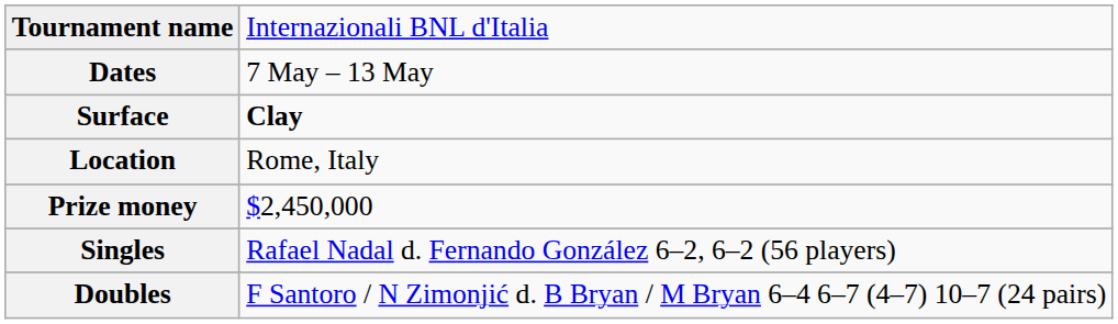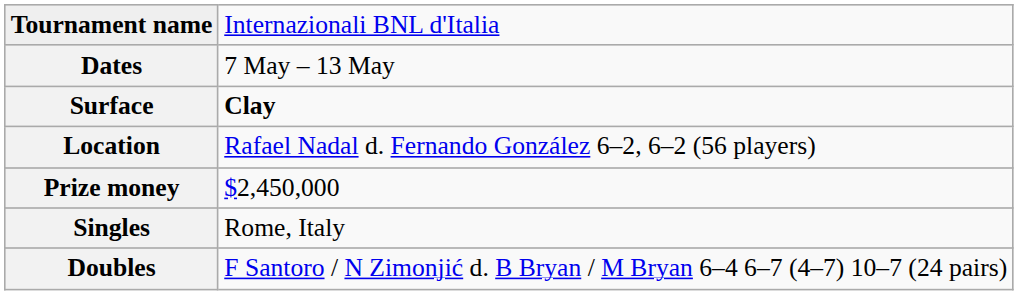 <table class="wikitable">
 <tr>
 <td bgcolor="#EFEFEF"><strong>Tournament name</strong></td>
 <td><a href='#'>Internazionali BNL d'Italia</a></td>
 </tr>
 <tr>
 <th>Dates</th>
 <td>7 May – 13 May</td>
 </tr>
 <tr>
 <th>Surface</th>
 <td><strong>Clay</strong></td>
 </tr>
 <tr>
 <th>Location</th>
-<td>Rome, Italy</td>
+<td><a href='#'>Rafael Nadal</a> d. <a href='#'>Fernando González</a> 6–2, 6–2 (56 players)</td>
 </tr>
 <tr>
 <th>Prize money</th>
 <td><a href='#'>$</a>2,450,000</td>
 </tr>
 <tr>
 <th>Singles</th>
-<td><a href='#'>Rafael Nadal</a> d. <a href='#'>Fernando González</a> 6–2, 6–2 (56 players)</td>
+<td>Rome, Italy</td>
 </tr>
 <tr>
 <th>Doubles</th>
 <td><a href='#'>F Santoro</a> / <a href='#'>N Zimonjić</a> d. <a href='#'>B Bryan</a> / <a href='#'>M Bryan</a> 6–4 6–7 (4–7) 10–7 (24 pairs)</td>
 </tr>
 </table>
